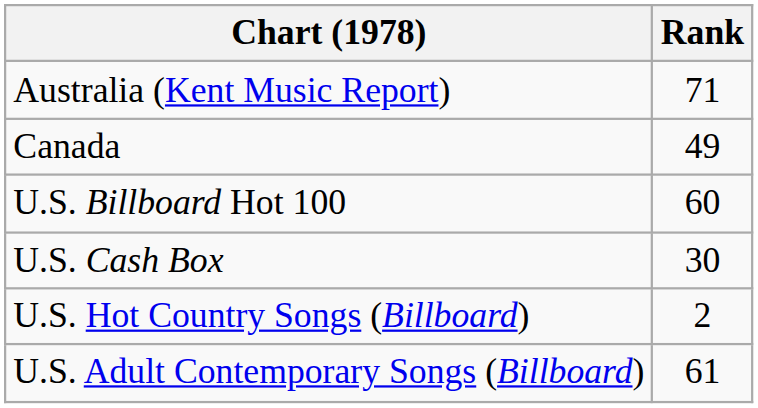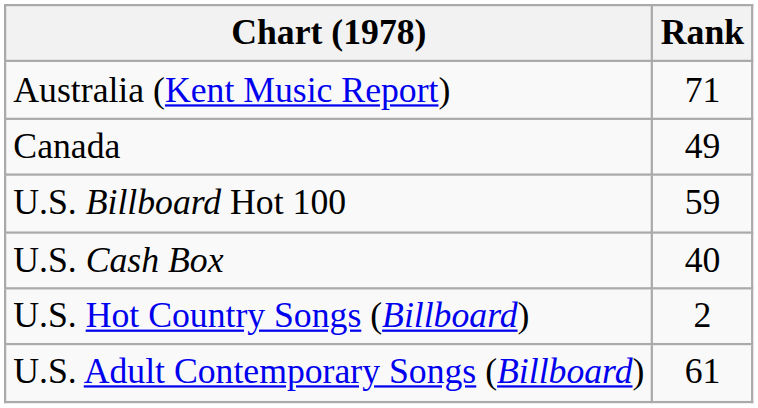 <table class="wikitable sortable">
 <tr>
 <th>Chart (1978)</th>
 <th>Rank</th>
 </tr>
 <tr>
 <td>Australia (<a href='#'>Kent Music Report</a>)</td>
 <td style="text-align:center;">71</td>
 </tr>
 <tr>
 <td>Canada </td>
 <td style="text-align:center;">49</td>
 </tr>
 <tr>
 <td>U.S. <em>Billboard</em> Hot 100</td>
-<td style="text-align:center;">60</td>
+<td style="text-align:center;">59</td>
 </tr>
 <tr>
 <td>U.S. <em>Cash Box</em></td>
-<td style="text-align:center;">30</td>
+<td style="text-align:center;">40</td>
 </tr>
 <tr>
 <td align="left">U.S. <a href='#'>Hot Country Songs</a> (<em><a href='#'>Billboard</a></em>)</td>
 <td align="center">2</td>
 </tr>
 <tr>
 <td align="left">U.S. <a href='#'>Adult Contemporary Songs</a> (<em><a href='#'>Billboard</a></em>)</td>
 <td align="center">61</td>
 </tr>
 </table>
